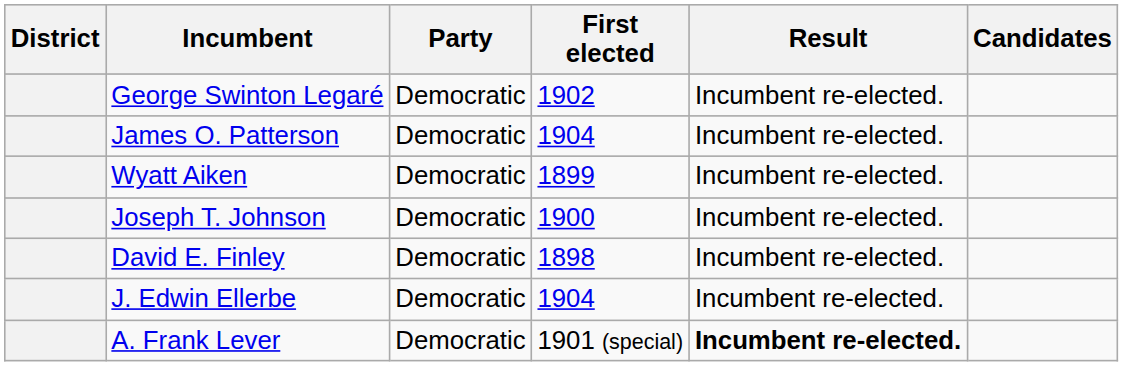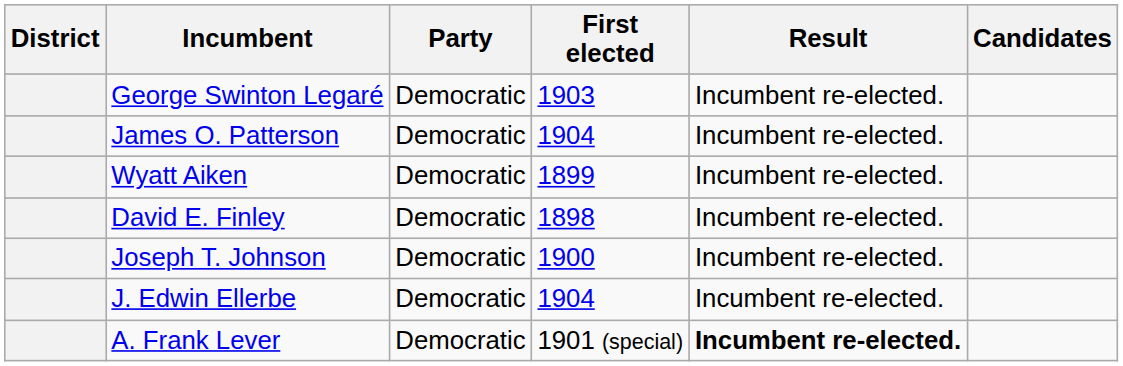 <table class=wikitable>
 <tr>
 <th>District</th>
 <th>Incumbent</th>
 <th>Party</th>
 <th>First<br>elected</th>
 <th>Result</th>
 <th>Candidates</th>
 </tr>
 <tr>
 <th></th>
 <td><a href='#'>George Swinton Legaré</a></td>
 <td>Democratic</td>
-<td><a href='#'>1902</a></td>
+<td><a href='#'>1903</a></td>
 <td>Incumbent re-elected.</td>
 <td nowrap></td>
 </tr>
 <tr>
 <th></th>
 <td><a href='#'>James O. Patterson</a></td>
 <td>Democratic</td>
 <td><a href='#'>1904</a></td>
 <td>Incumbent re-elected.</td>
 <td nowrap></td>
 </tr>
 <tr>
 <th></th>
 <td><a href='#'>Wyatt Aiken</a></td>
 <td>Democratic</td>
 <td><a href='#'>1899</a></td>
 <td>Incumbent re-elected.</td>
 <td nowrap></td>
 </tr>
 <tr>
 <th></th>
-<td><a href='#'>Joseph T. Johnson</a></td>
+<td><a href='#'>David E. Finley</a></td>
 <td>Democratic</td>
-<td><a href='#'>1900</a></td>
+<td><a href='#'>1898</a></td>
 <td>Incumbent re-elected.</td>
 <td nowrap></td>
 </tr>
 <tr>
 <th></th>
-<td><a href='#'>David E. Finley</a></td>
+<td><a href='#'>Joseph T. Johnson</a></td>
 <td>Democratic</td>
-<td><a href='#'>1898</a></td>
+<td><a href='#'>1900</a></td>
 <td>Incumbent re-elected.</td>
 <td nowrap></td>
 </tr>
 <tr>
 <th></th>
 <td><a href='#'>J. Edwin Ellerbe</a></td>
 <td>Democratic</td>
 <td><a href='#'>1904</a></td>
 <td>Incumbent re-elected.</td>
 <td nowrap></td>
 </tr>
 <tr>
 <th></th>
 <td><a href='#'>A. Frank Lever</a></td>
 <td>Democratic</td>
 <td>1901 <small>(special)</small></td>
 <td><strong>Incumbent re-elected.</strong></td>
 <td nowrap></td>
 </tr>
 </table>
